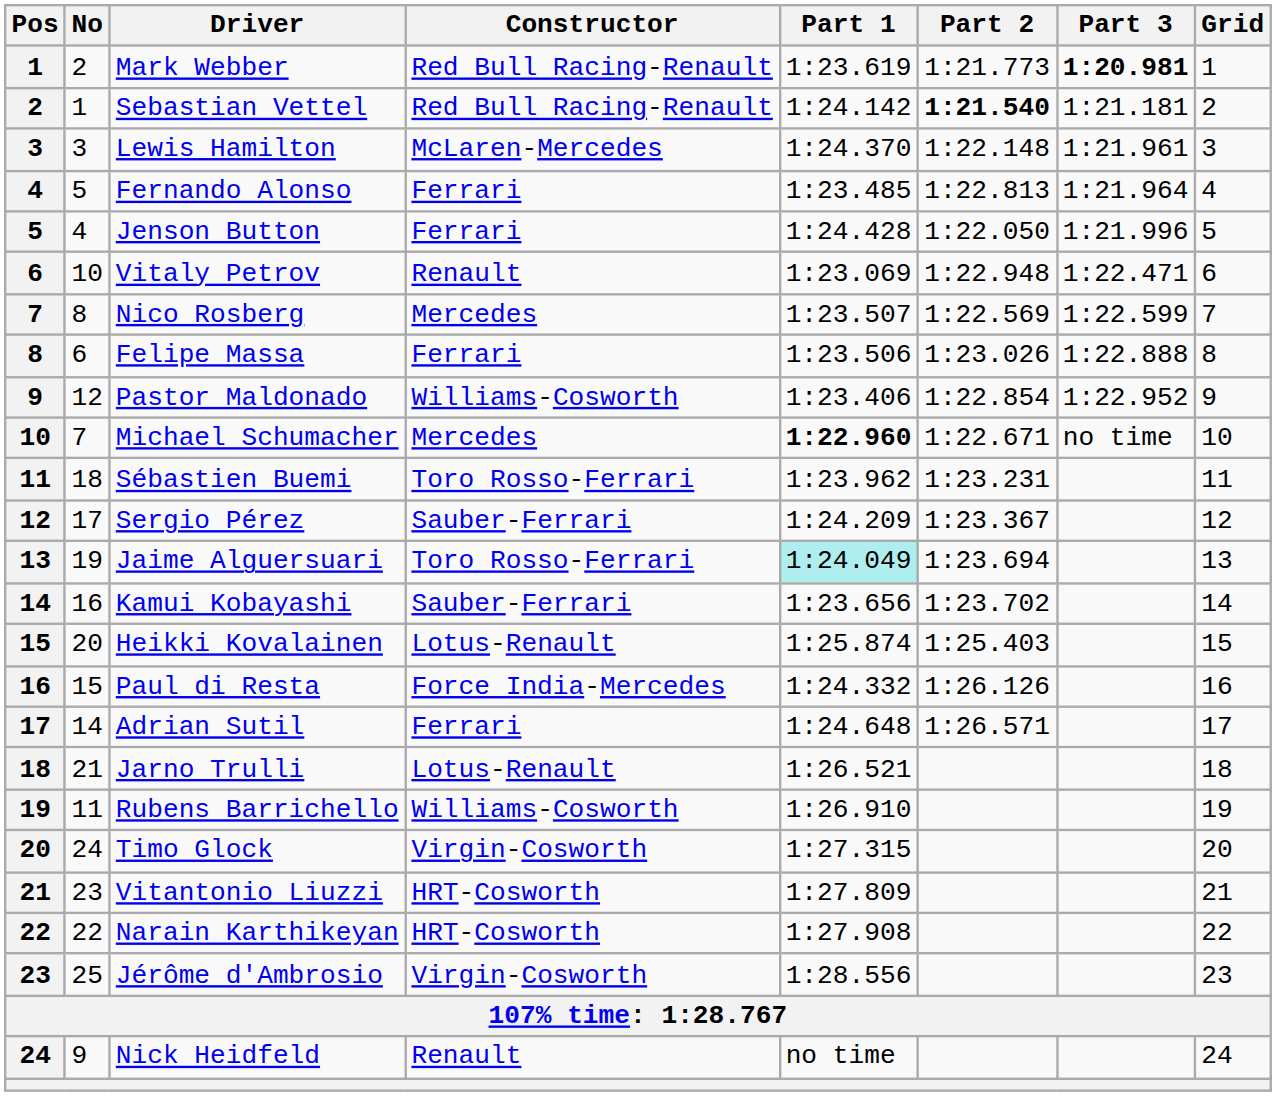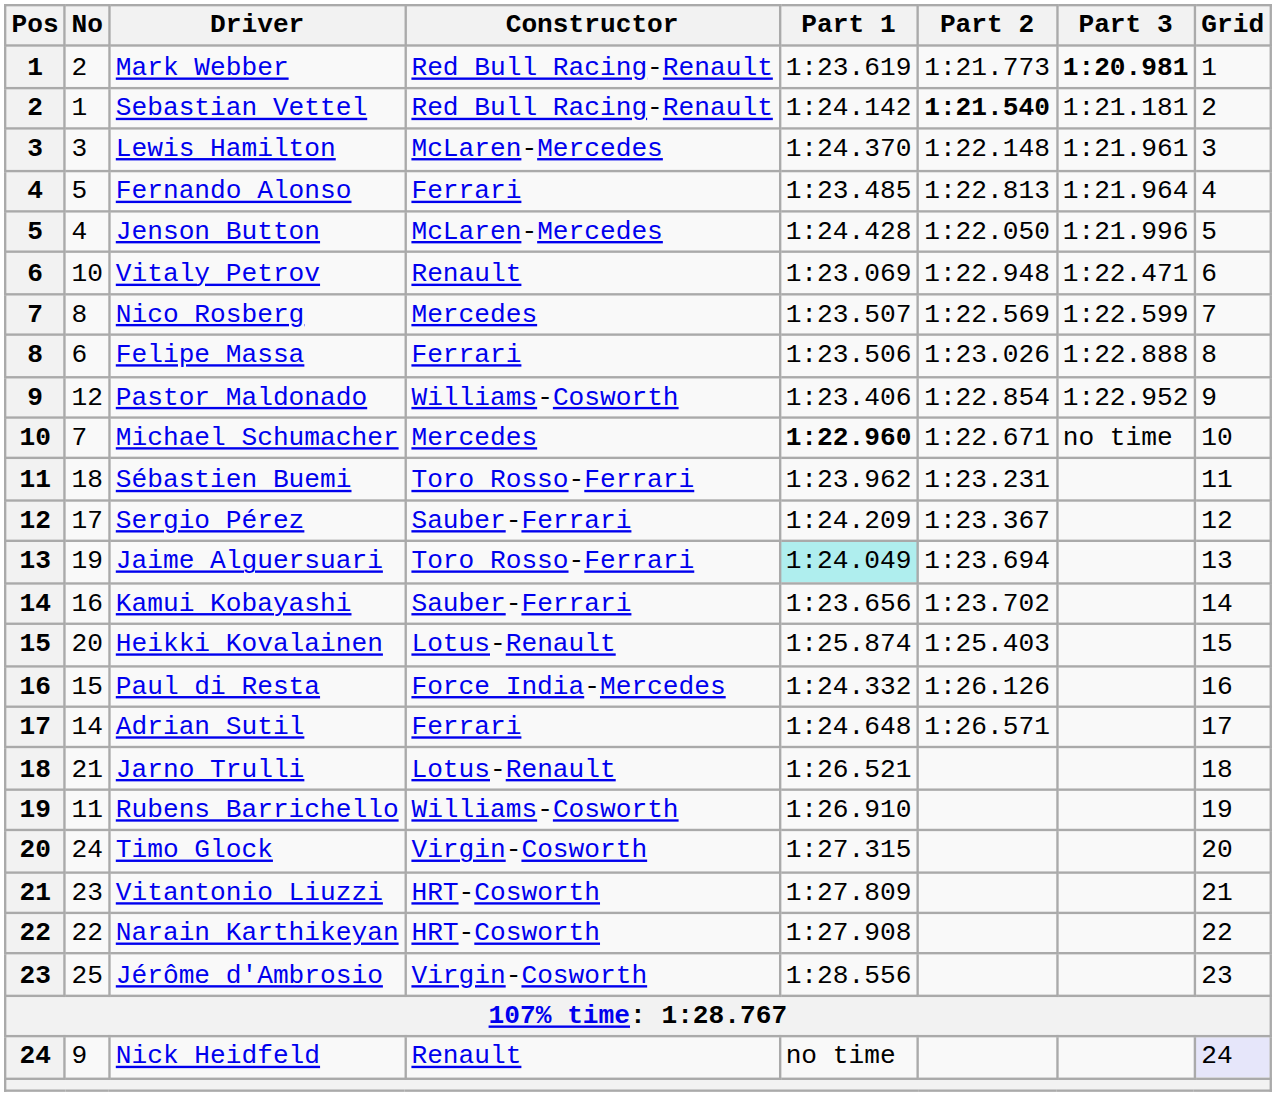 <table class="wikitable sortable" style="font-size:85%">
 <tr>
 <th>Pos</th>
 <th>No</th>
 <th>Driver</th>
 <th>Constructor</th>
 <th>Part 1</th>
 <th>Part 2</th>
 <th>Part 3</th>
 <th>Grid</th>
 </tr>
 <tr>
 <th>1</th>
 <td>2</td>
 <td> <a href='#'>Mark Webber</a></td>
 <td><a href='#'>Red Bull Racing</a>-<a href='#'>Renault</a></td>
 <td>1:23.619</td>
 <td>1:21.773</td>
 <td><strong>1:20.981</strong></td>
 <td>1</td>
 </tr>
 <tr>
 <th>2</th>
 <td>1</td>
 <td> <a href='#'>Sebastian Vettel</a></td>
 <td><a href='#'>Red Bull Racing</a>-<a href='#'>Renault</a></td>
 <td>1:24.142</td>
 <td><strong>1:21.540</strong></td>
 <td>1:21.181</td>
 <td>2</td>
 </tr>
 <tr>
 <th>3</th>
 <td>3</td>
 <td> <a href='#'>Lewis Hamilton</a></td>
 <td><a href='#'>McLaren</a>-<a href='#'>Mercedes</a></td>
 <td>1:24.370</td>
 <td>1:22.148</td>
 <td>1:21.961</td>
 <td>3</td>
 </tr>
 <tr>
 <th>4</th>
 <td>5</td>
 <td> <a href='#'>Fernando Alonso</a></td>
 <td><a href='#'>Ferrari</a></td>
 <td>1:23.485</td>
 <td>1:22.813</td>
 <td>1:21.964</td>
 <td>4</td>
 </tr>
 <tr>
 <th>5</th>
 <td>4</td>
 <td> <a href='#'>Jenson Button</a></td>
-<td><a href='#'>Ferrari</a></td>
+<td><a href='#'>McLaren</a>-<a href='#'>Mercedes</a></td>
 <td>1:24.428</td>
 <td>1:22.050</td>
 <td>1:21.996</td>
 <td>5</td>
 </tr>
 <tr>
 <th>6</th>
 <td>10</td>
 <td> <a href='#'>Vitaly Petrov</a></td>
 <td><a href='#'>Renault</a></td>
 <td>1:23.069</td>
 <td>1:22.948</td>
 <td>1:22.471</td>
 <td>6</td>
 </tr>
 <tr>
 <th>7</th>
 <td>8</td>
 <td> <a href='#'>Nico Rosberg</a></td>
 <td><a href='#'>Mercedes</a></td>
 <td>1:23.507</td>
 <td>1:22.569</td>
 <td>1:22.599</td>
 <td>7</td>
 </tr>
 <tr>
 <th>8</th>
 <td>6</td>
 <td> <a href='#'>Felipe Massa</a></td>
 <td><a href='#'>Ferrari</a></td>
 <td>1:23.506</td>
 <td>1:23.026</td>
 <td>1:22.888</td>
 <td>8</td>
 </tr>
 <tr>
 <th>9</th>
 <td>12</td>
 <td> <a href='#'>Pastor Maldonado</a></td>
 <td><a href='#'>Williams</a>-<a href='#'>Cosworth</a></td>
 <td>1:23.406</td>
 <td>1:22.854</td>
 <td>1:22.952</td>
 <td>9</td>
 </tr>
 <tr>
 <th>10</th>
 <td>7</td>
 <td> <a href='#'>Michael Schumacher</a></td>
 <td><a href='#'>Mercedes</a></td>
 <td><strong>1:22.960</strong></td>
 <td>1:22.671</td>
 <td>no time</td>
 <td>10</td>
 </tr>
 <tr>
 <th>11</th>
 <td>18</td>
 <td> <a href='#'>Sébastien Buemi</a></td>
 <td><a href='#'>Toro Rosso</a>-<a href='#'>Ferrari</a></td>
 <td>1:23.962</td>
 <td>1:23.231</td>
 <td></td>
 <td>11</td>
 </tr>
 <tr>
 <th>12</th>
 <td>17</td>
 <td> <a href='#'>Sergio Pérez</a></td>
 <td><a href='#'>Sauber</a>-<a href='#'>Ferrari</a></td>
 <td>1:24.209</td>
 <td>1:23.367</td>
 <td></td>
 <td>12</td>
 </tr>
 <tr>
 <th>13</th>
 <td>19</td>
 <td> <a href='#'>Jaime Alguersuari</a></td>
 <td><a href='#'>Toro Rosso</a>-<a href='#'>Ferrari</a></td>
 <td style="background: paleturquoise;">1:24.049</td>
 <td>1:23.694</td>
 <td></td>
 <td>13</td>
 </tr>
 <tr>
 <th>14</th>
 <td>16</td>
 <td> <a href='#'>Kamui Kobayashi</a></td>
 <td><a href='#'>Sauber</a>-<a href='#'>Ferrari</a></td>
 <td>1:23.656</td>
 <td>1:23.702</td>
 <td></td>
 <td>14</td>
 </tr>
 <tr>
 <th>15</th>
 <td>20</td>
 <td> <a href='#'>Heikki Kovalainen</a></td>
 <td><a href='#'>Lotus</a>-<a href='#'>Renault</a></td>
 <td>1:25.874</td>
 <td>1:25.403</td>
 <td></td>
 <td>15</td>
 </tr>
 <tr>
 <th>16</th>
 <td>15</td>
 <td> <a href='#'>Paul di Resta</a></td>
 <td><a href='#'>Force India</a>-<a href='#'>Mercedes</a></td>
 <td>1:24.332</td>
 <td>1:26.126</td>
 <td></td>
 <td>16</td>
 </tr>
 <tr>
 <th>17</th>
 <td>14</td>
 <td> <a href='#'>Adrian Sutil</a></td>
 <td><a href='#'>Ferrari</a></td>
 <td>1:24.648</td>
 <td>1:26.571</td>
 <td></td>
 <td>17</td>
 </tr>
 <tr>
 <th>18</th>
 <td>21</td>
 <td> <a href='#'>Jarno Trulli</a></td>
 <td><a href='#'>Lotus</a>-<a href='#'>Renault</a></td>
 <td>1:26.521</td>
 <td></td>
 <td></td>
 <td>18</td>
 </tr>
 <tr>
 <th>19</th>
 <td>11</td>
 <td> <a href='#'>Rubens Barrichello</a></td>
 <td><a href='#'>Williams</a>-<a href='#'>Cosworth</a></td>
 <td>1:26.910</td>
 <td></td>
 <td></td>
 <td>19</td>
 </tr>
 <tr>
 <th>20</th>
 <td>24</td>
 <td> <a href='#'>Timo Glock</a></td>
 <td><a href='#'>Virgin</a>-<a href='#'>Cosworth</a></td>
 <td>1:27.315</td>
 <td></td>
 <td></td>
 <td>20</td>
 </tr>
 <tr>
 <th>21</th>
 <td>23</td>
 <td> <a href='#'>Vitantonio Liuzzi</a></td>
 <td><a href='#'>HRT</a>-<a href='#'>Cosworth</a></td>
 <td>1:27.809</td>
 <td></td>
 <td></td>
 <td>21</td>
 </tr>
 <tr>
 <th>22</th>
 <td>22</td>
 <td> <a href='#'>Narain Karthikeyan</a></td>
 <td><a href='#'>HRT</a>-<a href='#'>Cosworth</a></td>
 <td>1:27.908</td>
 <td></td>
 <td></td>
 <td>22</td>
 </tr>
 <tr>
 <th>23</th>
 <td>25</td>
 <td> <a href='#'>Jérôme d'Ambrosio</a></td>
 <td><a href='#'>Virgin</a>-<a href='#'>Cosworth</a></td>
 <td>1:28.556</td>
 <td></td>
 <td></td>
 <td>23</td>
 </tr>
 <tr>
 <th colspan=8><a href='#'>107% time</a>: 1:28.767</th>
 </tr>
 <tr>
 <th>24</th>
 <td>9</td>
 <td> <a href='#'>Nick Heidfeld</a></td>
 <td><a href='#'>Renault</a></td>
 <td>no time</td>
 <td></td>
 <td></td>
-<td>24</td>
+<td style="background: lavender;">24</td>
 </tr>
 <tr>
 <th colspan="8"></th>
 </tr>
 </table>
